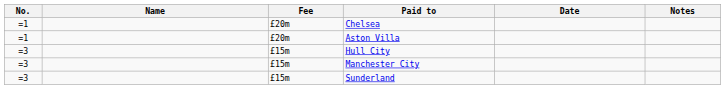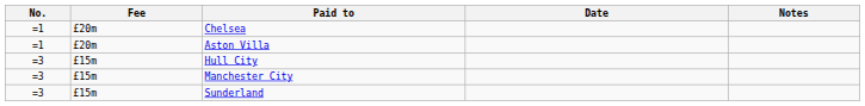 <table class="wikitable sortable" width=90%;>
 <tr>
 <th width=5%>No.</th>
-<th width=30%>Name</th>
 <th width=10%>Fee</th>
 <th width=20%>Paid to</th>
 <th width=20%>Date</th>
 <th width=10% class=unsortable>Notes</th>
 </tr>
 <tr>
 <td style="text-align:center;">=1</td>
-<td style="text-align:left;"> </td>
 <td>£20m</td>
 <td> <a href='#'>Chelsea</a></td>
 <td></td>
 <td align=center></td>
 </tr>
 <tr>
 <td style="text-align:center;">=1</td>
-<td style="text-align:left;"> </td>
 <td>£20m</td>
 <td> <a href='#'>Aston Villa</a></td>
 <td></td>
 <td align=center></td>
 </tr>
 <tr>
 <td style="text-align:center;">=3</td>
-<td style="text-align:left;"> </td>
 <td>£15m</td>
 <td> <a href='#'>Hull City</a></td>
 <td></td>
 <td align=center></td>
 </tr>
 <tr>
 <td style="text-align:center;">=3</td>
-<td style="text-align:left;"> </td>
 <td>£15m</td>
 <td> <a href='#'>Manchester City</a></td>
 <td></td>
 <td align=center></td>
 </tr>
 <tr>
 <td style="text-align:center;">=3</td>
-<td style="text-align:left;"> </td>
 <td>£15m</td>
 <td> <a href='#'>Sunderland</a></td>
 <td></td>
 <td align=center></td>
 </tr>
 </table>
